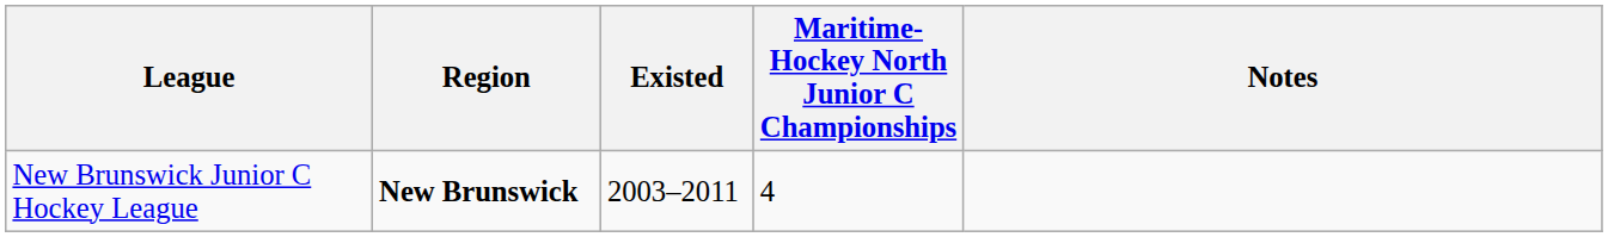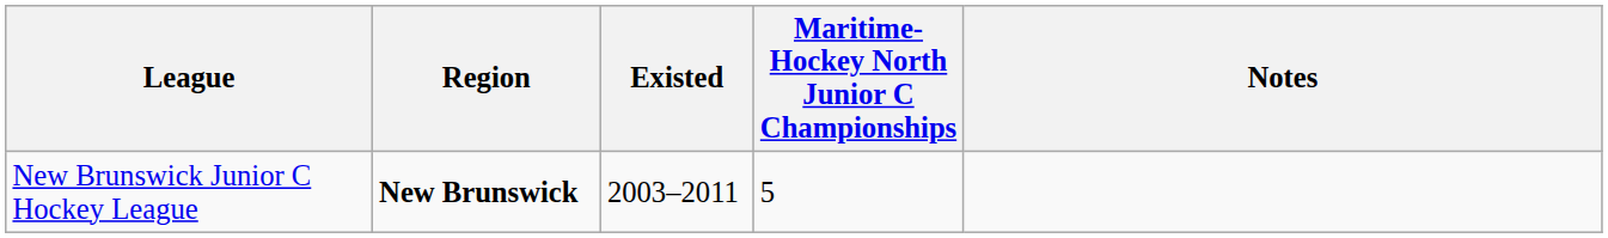 <table class="wikitable">
 <tr>
 <th bgcolor="#DDDDFF" width="25%">League</th>
 <th bgcolor="#DDDDFF" width="15%">Region</th>
 <th bgcolor="#DDDDFF" width="10%">Existed</th>
 <th bgcolor="#DDDDFF" width="5%"><a href='#'>Maritime-Hockey North Junior C Championships</a></th>
 <th bgcolor="#DDDDFF" width="45%">Notes</th>
 </tr>
 <tr>
 <td><a href='#'>New Brunswick Junior C Hockey League</a></td>
 <td><strong>New Brunswick</strong></td>
 <td>2003–2011</td>
-<td>4</td>
+<td>5</td>
 <td></td>
 </tr>
 </table>
